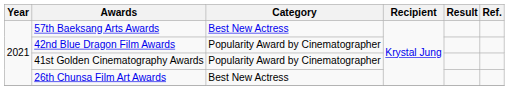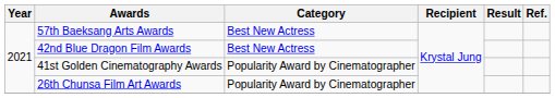 <table class="wikitable">
 <tr>
 <th>Year</th>
 <th>Awards</th>
 <th>Category</th>
 <th>Recipient</th>
 <th>Result</th>
 <th>Ref.</th>
 </tr>
 <tr>
 <td rowspan=4>2021</td>
 <td><a href='#'>57th Baeksang Arts Awards</a></td>
 <td><a href='#'>Best New Actress</a></td>
 <td rowspan=4><a href='#'>Krystal Jung</a></td>
 <td></td>
 <td style="text-align:center"></td>
 </tr>
 <tr>
 <td><a href='#'>42nd Blue Dragon Film Awards</a></td>
-<td>Popularity Award by Cinematographer</td>
+<td><a href='#'>Best New Actress</a></td>
 <td></td>
 <td style="text-align:center"></td>
 </tr>
 <tr>
 <td>41st Golden Cinematography Awards</td>
 <td>Popularity Award by Cinematographer</td>
 <td></td>
 <td style="text-align:center"></td>
 </tr>
 <tr>
 <td><a href='#'>26th Chunsa Film Art Awards</a></td>
-<td>Best New Actress</td>
+<td>Popularity Award by Cinematographer</td>
 <td></td>
 <td style="text-align:center"></td>
 </tr>
 <tr>
 </tr>
 </table>
